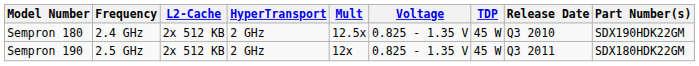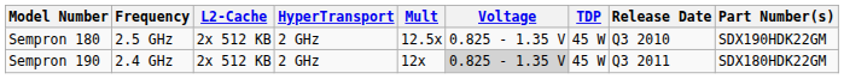 <table class="wikitable">
 <tr>
 <th>Model Number</th>
 <th>Frequency</th>
 <th><a href='#'>L2-Cache</a></th>
 <th><a href='#'>HyperTransport</a></th>
 <th><a href='#'>Mult</a></th>
 <th><a href='#'>Voltage</a></th>
 <th><a href='#'>TDP</a></th>
 <th>Release Date</th>
 <th>Part Number(s)</th>
 </tr>
 <tr>
 <td>Sempron 180</td>
-<td>2.4 GHz</td>
+<td>2.5 GHz</td>
 <td>2x 512 KB</td>
 <td>2 GHz</td>
 <td>12.5x</td>
 <td>0.825 - 1.35 V</td>
 <td>45 W</td>
 <td>Q3 2010</td>
 <td>SDX190HDK22GM</td>
 </tr>
 <tr>
 <td>Sempron 190</td>
-<td>2.5 GHz</td>
+<td>2.4 GHz</td>
 <td>2x 512 KB</td>
 <td>2 GHz</td>
 <td>12x</td>
-<td>0.825 - 1.35 V</td>
+<td style="background: lightgrey;">0.825 - 1.35 V</td>
 <td>45 W</td>
 <td>Q3 2011</td>
 <td>SDX180HDK22GM</td>
 </tr>
 </table>
